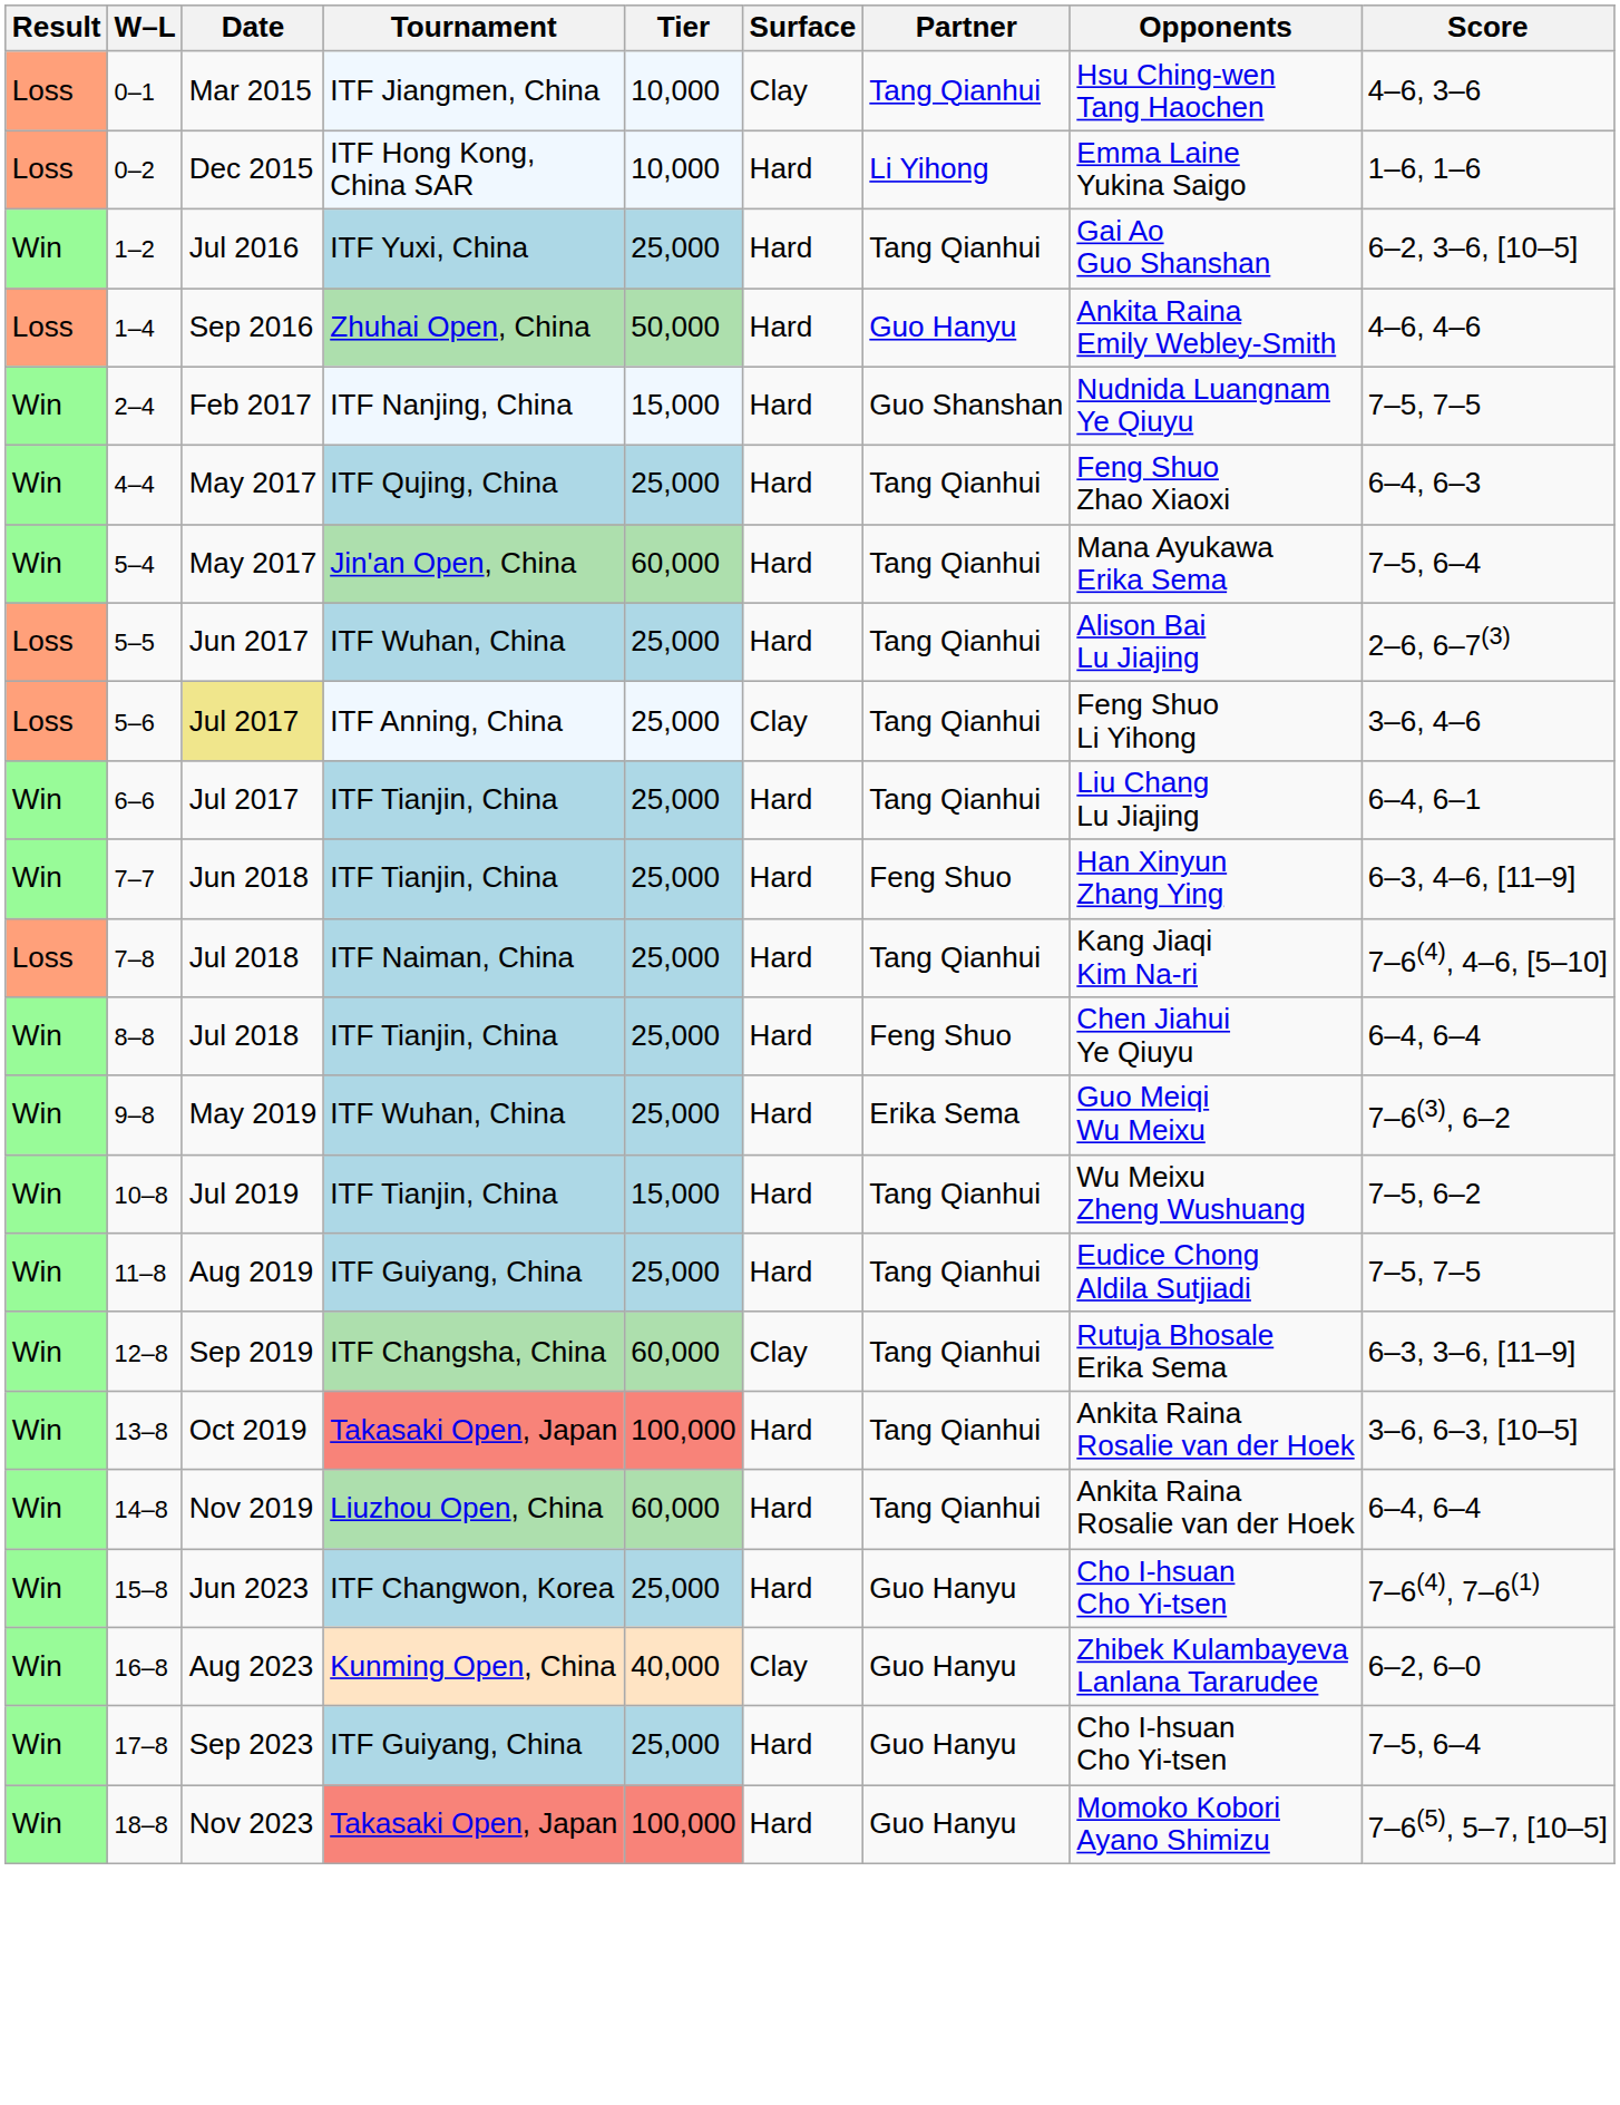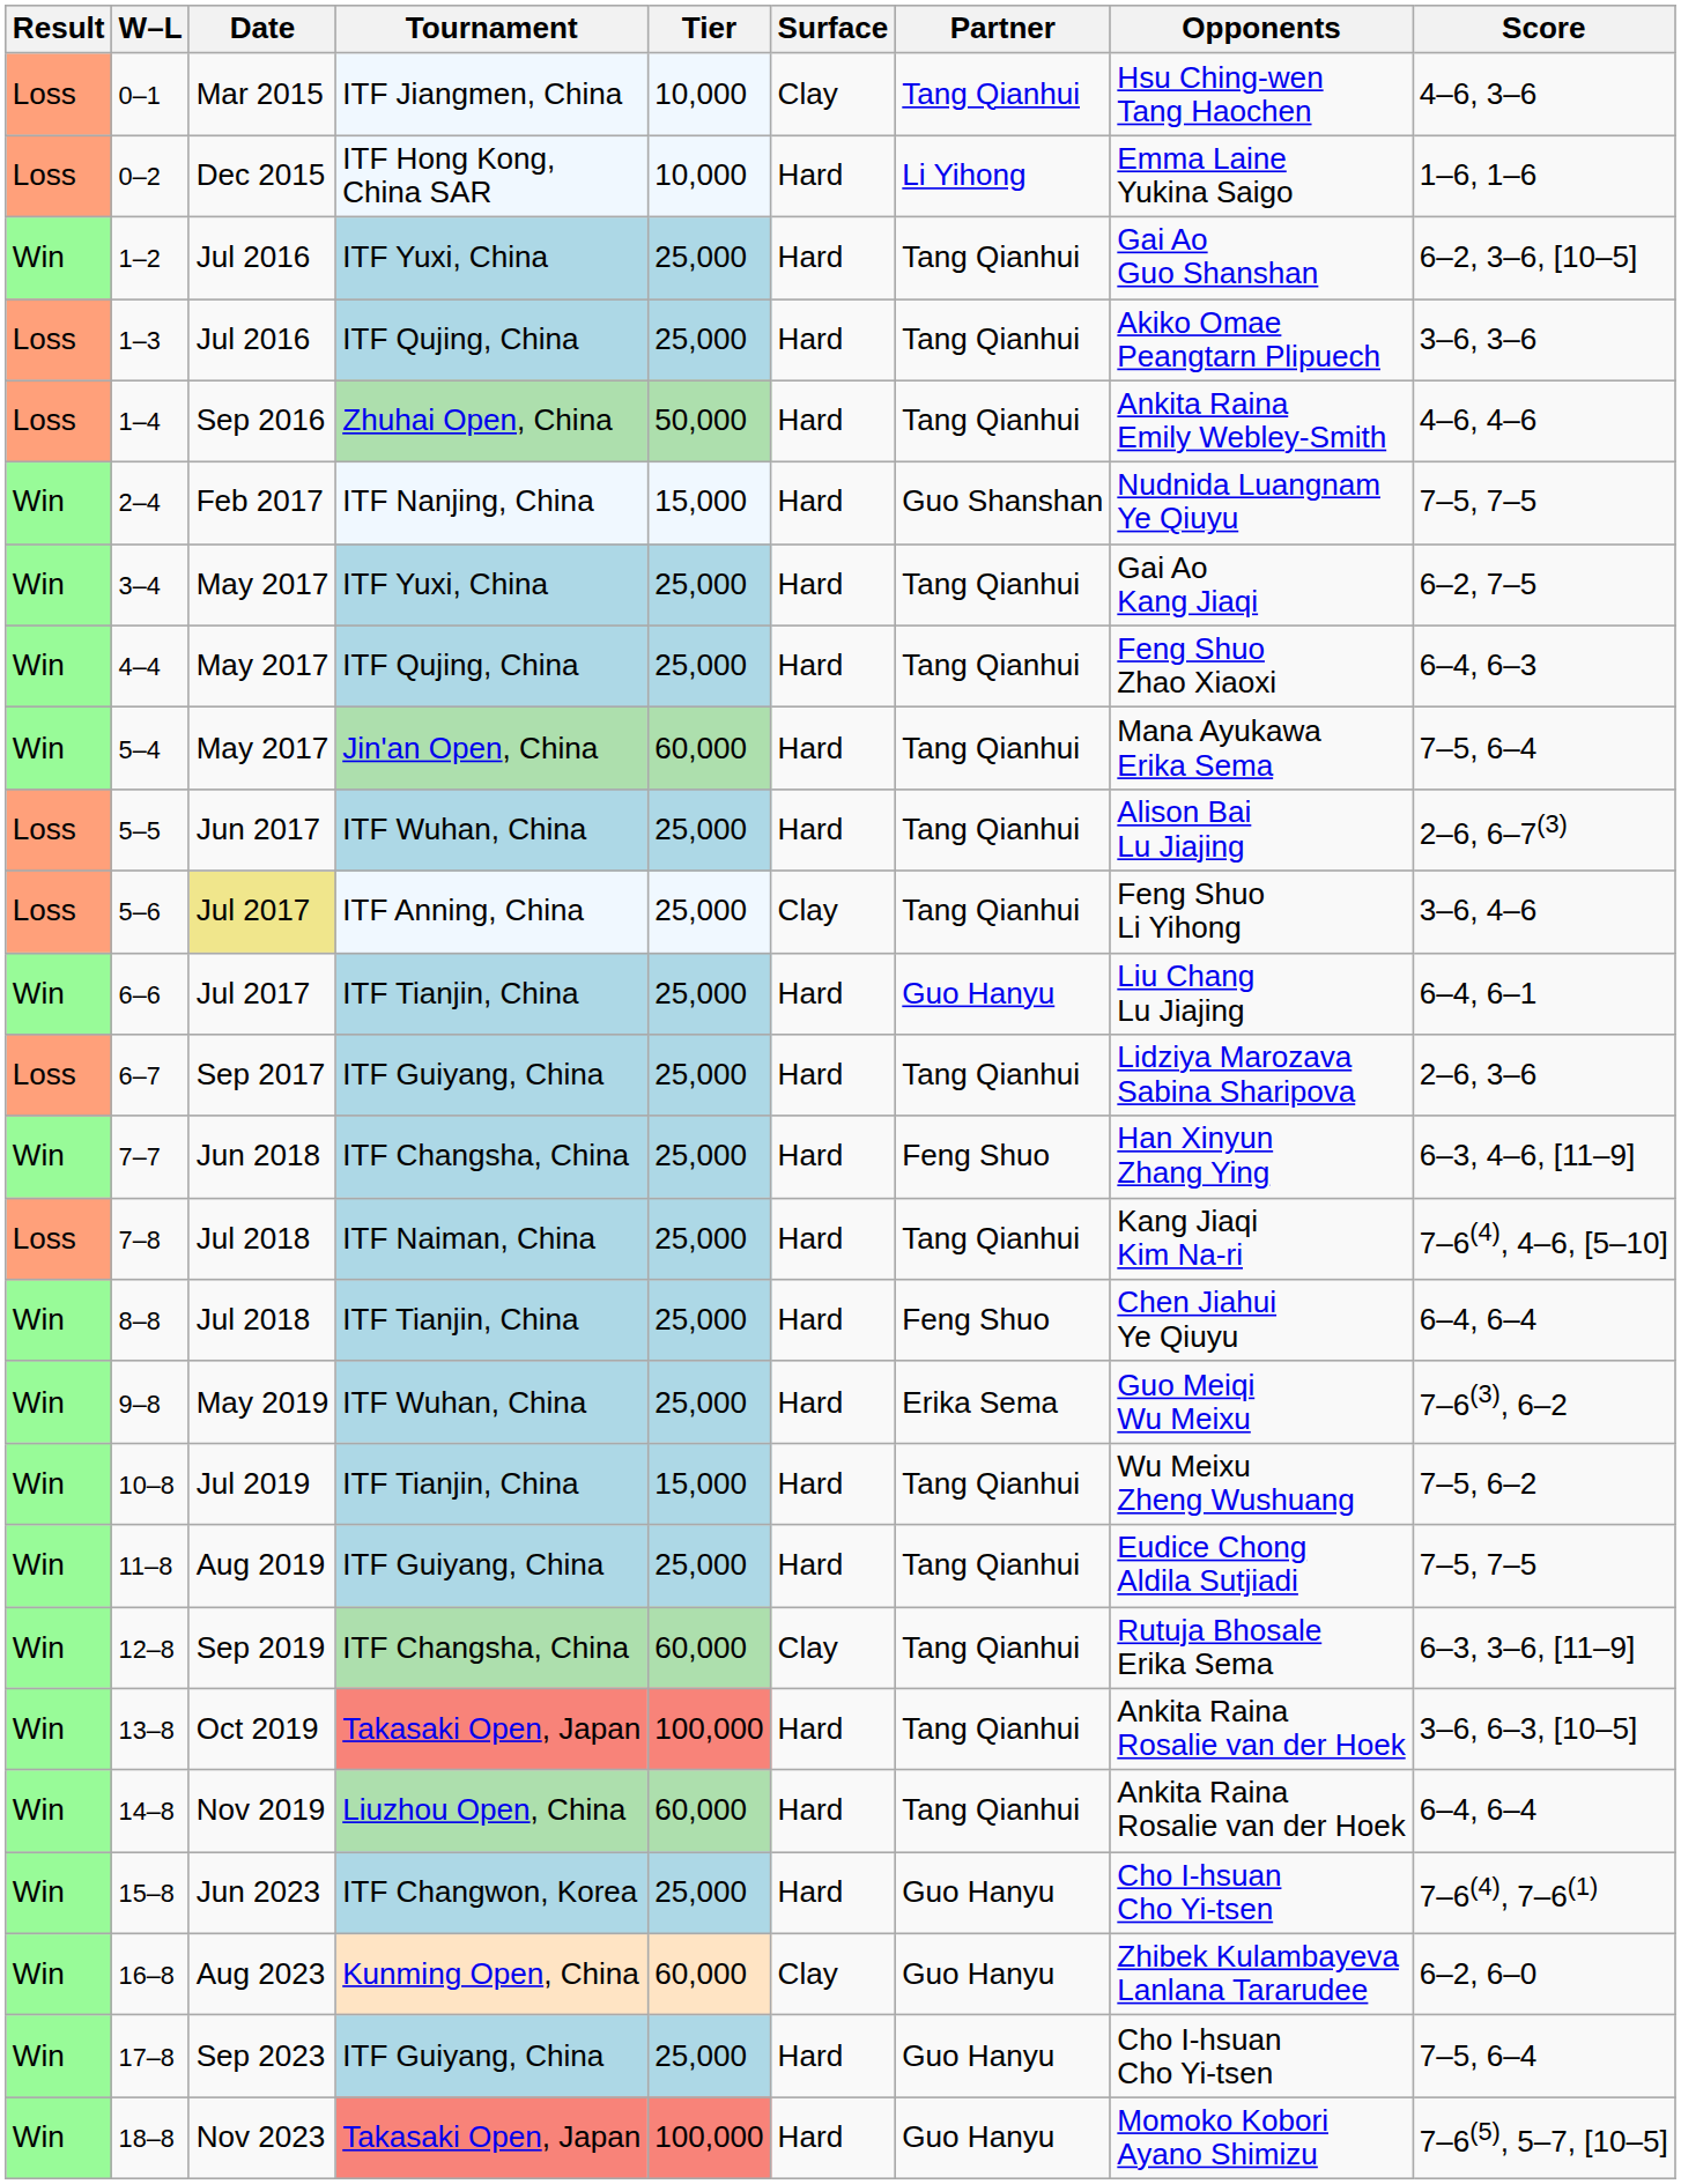 <table class="sortable wikitable">
 <tr>
 <th>Result</th>
 <th class="unsortable">W–L</th>
 <th>Date</th>
 <th>Tournament</th>
 <th>Tier</th>
 <th>Surface</th>
 <th>Partner</th>
 <th>Opponents</th>
 <th class="unsortable">Score</th>
 </tr>
 <tr>
 <td style="background:#ffa07a;">Loss</td>
 <td><small>0–1</small></td>
 <td>Mar 2015</td>
 <td style="background:#f0f8ff;">ITF Jiangmen, China</td>
 <td style=background:#f0f8ff>10,000</td>
 <td>Clay</td>
 <td> <a href='#'>Tang Qianhui</a></td>
 <td> <a href='#'>Hsu Ching-wen</a> <br>  <a href='#'>Tang Haochen</a></td>
 <td>4–6, 3–6</td>
 </tr>
 <tr>
 <td style="background:#ffa07a;">Loss</td>
 <td><small>0–2</small></td>
 <td>Dec 2015</td>
 <td style="background:#f0f8ff;">ITF Hong Kong, <br>China SAR</td>
 <td style=background:#f0f8ff>10,000</td>
 <td>Hard</td>
 <td> <a href='#'>Li Yihong</a></td>
 <td> <a href='#'>Emma Laine</a> <br>  Yukina Saigo</td>
 <td>1–6, 1–6</td>
 </tr>
 <tr>
 <td style="background:#98fb98;">Win</td>
 <td><small>1–2</small></td>
 <td>Jul 2016</td>
 <td style="background:lightblue;">ITF Yuxi, China</td>
 <td style="background:lightblue;">25,000</td>
 <td>Hard</td>
 <td> Tang Qianhui</td>
 <td> <a href='#'>Gai Ao</a> <br>  <a href='#'>Guo Shanshan</a></td>
 <td>6–2, 3–6, [10–5]</td>
 </tr>
 <tr>
 <td style="background:#ffa07a;">Loss</td>
+<td><small>1–3</small></td>
+<td>Jul 2016</td>
+<td style="background:lightblue;">ITF Qujing, China</td>
+<td style="background:lightblue;">25,000</td>
+<td>Hard</td>
+<td> Tang Qianhui</td>
+<td> <a href='#'>Akiko Omae</a> <br>  <a href='#'>Peangtarn Plipuech</a></td>
+<td>3–6, 3–6</td>
+</tr>
+<tr>
+<td style="background:#ffa07a;">Loss</td>
 <td><small>1–4</small></td>
 <td>Sep 2016</td>
 <td style="background:#addfad;"><a href='#'>Zhuhai Open</a>, China</td>
 <td style=background:#addfad>50,000</td>
 <td>Hard</td>
-<td> <a href='#'>Guo Hanyu</a></td>
+<td> Tang Qianhui</td>
 <td> <a href='#'>Ankita Raina</a> <br>  <a href='#'>Emily Webley-Smith</a></td>
 <td>4–6, 4–6</td>
 </tr>
 <tr>
 <td style="background:#98fb98;">Win</td>
 <td><small>2–4</small></td>
 <td>Feb 2017</td>
 <td style="background:#f0f8ff;">ITF Nanjing, China</td>
 <td style=background:#f0f8ff>15,000</td>
 <td>Hard</td>
 <td> Guo Shanshan</td>
 <td> <a href='#'>Nudnida Luangnam</a> <br>  <a href='#'>Ye Qiuyu</a></td>
 <td>7–5, 7–5</td>
+</tr>
+<tr>
+<td style="background:#98fb98;">Win</td>
+<td><small>3–4</small></td>
+<td>May 2017</td>
+<td style="background:lightblue;">ITF Yuxi, China</td>
+<td style="background:lightblue;">25,000</td>
+<td>Hard</td>
+<td> Tang Qianhui</td>
+<td> Gai Ao <br>  <a href='#'>Kang Jiaqi</a></td>
+<td>6–2, 7–5</td>
 </tr>
 <tr>
 <td style="background:#98fb98;">Win</td>
 <td><small>4–4</small></td>
 <td>May 2017</td>
 <td style="background:lightblue;">ITF Qujing, China</td>
 <td style="background:lightblue;">25,000</td>
 <td>Hard</td>
 <td> Tang Qianhui</td>
 <td> <a href='#'>Feng Shuo</a> <br>  Zhao Xiaoxi</td>
 <td>6–4, 6–3</td>
 </tr>
 <tr>
 <td style="background:#98fb98;">Win</td>
 <td><small>5–4</small></td>
 <td>May 2017</td>
 <td style="background:#addfad;"><a href='#'>Jin'an Open</a>, China</td>
 <td style=background:#addfad>60,000</td>
 <td>Hard</td>
 <td> Tang Qianhui</td>
 <td> Mana Ayukawa <br>  <a href='#'>Erika Sema</a></td>
 <td>7–5, 6–4</td>
 </tr>
 <tr>
 <td style="background:#ffa07a;">Loss</td>
 <td><small>5–5</small></td>
 <td>Jun 2017</td>
 <td style="background:lightblue;">ITF Wuhan, China</td>
 <td style="background:lightblue;">25,000</td>
 <td>Hard</td>
 <td> Tang Qianhui</td>
 <td> <a href='#'>Alison Bai</a> <br>  <a href='#'>Lu Jiajing</a></td>
 <td>2–6, 6–7<sup>(3)</sup></td>
 </tr>
 <tr>
 <td style="background:#ffa07a;">Loss</td>
 <td><small>5–6</small></td>
 <td style="background: khaki;">Jul 2017</td>
 <td style="background:#f0f8ff;">ITF Anning, China</td>
 <td style=background:#f0f8ff>25,000</td>
 <td>Clay</td>
 <td> Tang Qianhui</td>
 <td> Feng Shuo <br>  Li Yihong</td>
 <td>3–6, 4–6</td>
 </tr>
 <tr>
 <td style="background:#98fb98;">Win</td>
 <td><small>6–6</small></td>
 <td>Jul 2017</td>
 <td style="background:lightblue;">ITF Tianjin, China</td>
 <td style="background:lightblue;">25,000</td>
 <td>Hard</td>
-<td> Tang Qianhui</td>
+<td> <a href='#'>Guo Hanyu</a></td>
 <td> <a href='#'>Liu Chang</a> <br>  Lu Jiajing</td>
 <td>6–4, 6–1</td>
+</tr>
+<tr>
+<td style="background:#ffa07a;">Loss</td>
+<td><small>6–7</small></td>
+<td>Sep 2017</td>
+<td style="background:lightblue;">ITF Guiyang, China</td>
+<td style="background:lightblue;">25,000</td>
+<td>Hard</td>
+<td> Tang Qianhui</td>
+<td> <a href='#'>Lidziya Marozava</a> <br>  <a href='#'>Sabina Sharipova</a></td>
+<td>2–6, 3–6</td>
 </tr>
 <tr>
 <td style="background:#98fb98;">Win</td>
 <td><small>7–7</small></td>
 <td>Jun 2018</td>
-<td style="background:lightblue;">ITF Tianjin, China</td>
+<td style="background:lightblue;">ITF Changsha, China</td>
 <td style="background:lightblue;">25,000</td>
 <td>Hard</td>
 <td> Feng Shuo</td>
 <td> <a href='#'>Han Xinyun</a> <br>  <a href='#'>Zhang Ying</a></td>
 <td>6–3, 4–6, [11–9]</td>
 </tr>
 <tr>
 <td style="background:#ffa07a;">Loss</td>
 <td><small>7–8</small></td>
 <td>Jul 2018</td>
 <td style="background:lightblue;">ITF Naiman, China</td>
 <td style="background:lightblue;">25,000</td>
 <td>Hard</td>
 <td> Tang Qianhui</td>
 <td> Kang Jiaqi <br>  <a href='#'>Kim Na-ri</a></td>
 <td>7–6<sup>(4)</sup>, 4–6, [5–10]</td>
 </tr>
 <tr>
 <td style="background:#98fb98;">Win</td>
 <td><small>8–8</small></td>
 <td>Jul 2018</td>
 <td style="background:lightblue;">ITF Tianjin, China</td>
 <td style="background:lightblue;">25,000</td>
 <td>Hard</td>
 <td> Feng Shuo</td>
 <td> <a href='#'>Chen Jiahui</a> <br>  Ye Qiuyu</td>
 <td>6–4, 6–4</td>
 </tr>
 <tr>
 <td style="background:#98fb98;">Win</td>
 <td><small>9–8</small></td>
 <td>May 2019</td>
 <td style="background:lightblue;">ITF Wuhan, China</td>
 <td style="background:lightblue;">25,000</td>
 <td>Hard</td>
 <td> Erika Sema</td>
 <td> <a href='#'>Guo Meiqi</a> <br>  <a href='#'>Wu Meixu</a></td>
 <td>7–6<sup>(3)</sup>, 6–2</td>
 </tr>
 <tr>
 <td style="background:#98fb98;">Win</td>
 <td><small>10–8</small></td>
 <td>Jul 2019</td>
 <td style="background:lightblue;">ITF Tianjin, China</td>
 <td style="background:lightblue;">15,000</td>
 <td>Hard</td>
 <td> Tang Qianhui</td>
 <td> Wu Meixu <br>  <a href='#'>Zheng Wushuang</a></td>
 <td>7–5, 6–2</td>
 </tr>
 <tr>
 <td style="background:#98fb98;">Win</td>
 <td><small>11–8</small></td>
 <td>Aug 2019</td>
 <td style="background:lightblue;">ITF Guiyang, China</td>
 <td style="background:lightblue;">25,000</td>
 <td>Hard</td>
 <td> Tang Qianhui</td>
 <td> <a href='#'>Eudice Chong</a> <br>  <a href='#'>Aldila Sutjiadi</a></td>
 <td>7–5, 7–5</td>
 </tr>
 <tr>
 <td style="background:#98fb98;">Win</td>
 <td><small>12–8</small></td>
 <td>Sep 2019</td>
 <td style="background:#addfad;">ITF Changsha, China</td>
 <td style="background:#addfad;">60,000</td>
 <td>Clay</td>
 <td> Tang Qianhui</td>
 <td> <a href='#'>Rutuja Bhosale</a> <br>  Erika Sema</td>
 <td>6–3, 3–6, [11–9]</td>
 </tr>
 <tr>
 <td style="background:#98fb98;">Win</td>
 <td><small>13–8</small></td>
 <td>Oct 2019</td>
 <td style="background:#f88379;"><a href='#'>Takasaki Open</a>, Japan</td>
 <td style="background:#f88379;">100,000</td>
 <td>Hard</td>
 <td> Tang Qianhui</td>
 <td> Ankita Raina <br>  <a href='#'>Rosalie van der Hoek</a></td>
 <td>3–6, 6–3, [10–5]</td>
 </tr>
 <tr>
 <td style="background:#98fb98;">Win</td>
 <td><small>14–8</small></td>
 <td>Nov 2019</td>
 <td style="background:#addfad;"><a href='#'>Liuzhou Open</a>, China</td>
 <td style=background:#addfad>60,000</td>
 <td>Hard</td>
 <td> Tang Qianhui</td>
 <td> Ankita Raina <br>  Rosalie van der Hoek</td>
 <td>6–4, 6–4</td>
 </tr>
 <tr>
 <td style="background:#98fb98;">Win</td>
 <td><small>15–8</small></td>
 <td>Jun 2023</td>
 <td style="background:lightblue;">ITF Changwon, Korea</td>
 <td style="background:lightblue;">25,000</td>
 <td>Hard</td>
 <td> Guo Hanyu</td>
 <td> <a href='#'>Cho I-hsuan</a> <br>  <a href='#'>Cho Yi-tsen</a></td>
 <td>7–6<sup>(4)</sup>, 7–6<sup>(1)</sup></td>
 </tr>
 <tr>
 <td style="background:#98fb98;">Win</td>
 <td><small>16–8</small></td>
 <td>Aug 2023</td>
 <td style="background:#ffe4c4;"><a href='#'>Kunming Open</a>, China</td>
-<td style="background:#ffe4c4;">40,000</td>
+<td style="background:#ffe4c4;">60,000</td>
 <td>Clay</td>
 <td> Guo Hanyu</td>
 <td> <a href='#'>Zhibek Kulambayeva</a> <br>  <a href='#'>Lanlana Tararudee</a></td>
 <td>6–2, 6–0</td>
 </tr>
 <tr>
 <td style="background:#98fb98;">Win</td>
 <td><small>17–8</small></td>
 <td>Sep 2023</td>
 <td style="background:lightblue;">ITF Guiyang, China</td>
 <td style="background:lightblue;">25,000</td>
 <td>Hard</td>
 <td> Guo Hanyu</td>
 <td> Cho I-hsuan <br>  Cho Yi-tsen</td>
 <td>7–5, 6–4</td>
 </tr>
 <tr>
 <td bgcolor=#98FB98>Win</td>
 <td><small>18–8</small></td>
 <td>Nov 2023</td>
 <td style="background:#f88379;"><a href='#'>Takasaki Open</a>, Japan</td>
 <td style="background:#f88379;">100,000</td>
 <td>Hard</td>
 <td> Guo Hanyu</td>
 <td> <a href='#'>Momoko Kobori</a> <br>  <a href='#'>Ayano Shimizu</a></td>
 <td>7–6<sup>(5)</sup>, 5–7, [10–5]</td>
 </tr>
 </table>
